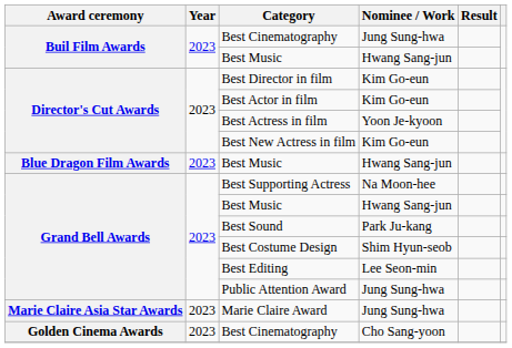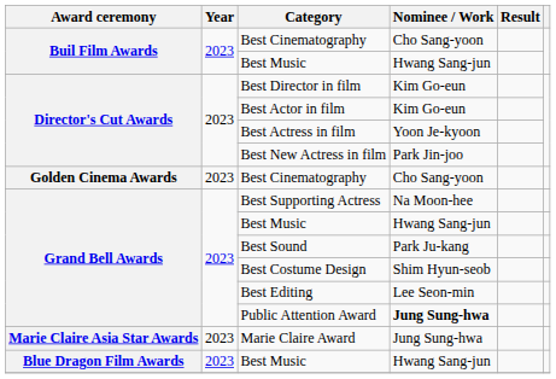 <table class="wikitable plainrowheaders sortable">
 <tr>
 <th scope="col">Award ceremony</th>
 <th scope="col">Year</th>
 <th scope="col">Category</th>
 <th scope="col">Nominee / Work</th>
 <th scope="col">Result</th>
 <th scope="col" class="unsortable"></th>
 </tr>
 <tr>
 <th scope="row" rowspan=2><a href='#'>Buil Film Awards</a></th>
 <td align="center" rowspan=2><a href='#'>2023</a></td>
 <td>Best Cinematography</td>
-<td>Jung Sung-hwa</td>
+<td>Cho Sang-yoon</td>
 <td></td>
 <td rowspan=2 align="center"></td>
 </tr>
 <tr>
 <td>Best Music</td>
 <td>Hwang Sang-jun</td>
 <td></td>
 </tr>
 <tr>
 <th scope="row" rowspan=4><a href='#'>Director's Cut Awards</a></th>
 <td align="center" rowspan=4>2023</td>
 <td>Best Director in film</td>
 <td>Kim Go-eun</td>
 <td></td>
 <td rowspan=4 align="center"></td>
 </tr>
 <tr>
 <td>Best Actor in film</td>
 <td>Kim Go-eun</td>
 <td></td>
 </tr>
 <tr>
 <td>Best Actress in film</td>
 <td>Yoon Je-kyoon</td>
 <td></td>
 </tr>
 <tr>
 <td>Best New Actress in film</td>
-<td>Kim Go-eun</td>
+<td>Park Jin-joo</td>
 <td></td>
 </tr>
 <tr>
-<th scope="row"><a href='#'>Blue Dragon Film Awards</a></th>
-<td align="center"><a href='#'>2023</a></td>
-<td>Best Music</td>
-<td>Hwang Sang-jun</td>
+<th scope="row">Golden Cinema Awards</th>
+<td align="center">2023</td>
+<td>Best Cinematography</td>
+<td>Cho Sang-yoon</td>
 <td></td>
-<td></td>
+<td align="center"></td>
 </tr>
 <tr>
 <th scope="row" rowspan=6><a href='#'>Grand Bell Awards</a></th>
 <td align="center" rowspan=6><a href='#'>2023</a></td>
 <td>Best Supporting Actress</td>
 <td>Na Moon-hee</td>
 <td></td>
 <td></td>
 </tr>
 <tr>
 <td>Best Music</td>
 <td>Hwang Sang-jun</td>
 <td></td>
 <td></td>
 </tr>
 <tr>
 <td>Best Sound</td>
 <td>Park Ju-kang</td>
 <td></td>
 <td></td>
 </tr>
 <tr>
 <td>Best Costume Design</td>
 <td>Shim Hyun-seob</td>
 <td></td>
 <td></td>
 </tr>
 <tr>
 <td>Best Editing</td>
 <td>Lee Seon-min</td>
 <td></td>
 <td></td>
 </tr>
 <tr>
 <td>Public Attention Award</td>
-<td>Jung Sung-hwa</td>
+<td><strong>Jung Sung-hwa</strong></td>
 <td></td>
 <td align="center"></td>
 </tr>
 <tr>
 <th scope="row"><a href='#'>Marie Claire Asia Star Awards</a></th>
 <td style="text-align:center">2023</td>
 <td>Marie Claire Award</td>
 <td>Jung Sung-hwa</td>
 <td></td>
 <td style="text-align:center"></td>
 </tr>
 <tr>
-<th scope="row">Golden Cinema Awards</th>
-<td align="center">2023</td>
-<td>Best Cinematography</td>
-<td>Cho Sang-yoon</td>
+<th scope="row"><a href='#'>Blue Dragon Film Awards</a></th>
+<td align="center"><a href='#'>2023</a></td>
+<td>Best Music</td>
+<td>Hwang Sang-jun</td>
 <td></td>
-<td align="center"></td>
+<td></td>
 </tr>
 <tr>
 </tr>
 </table>
